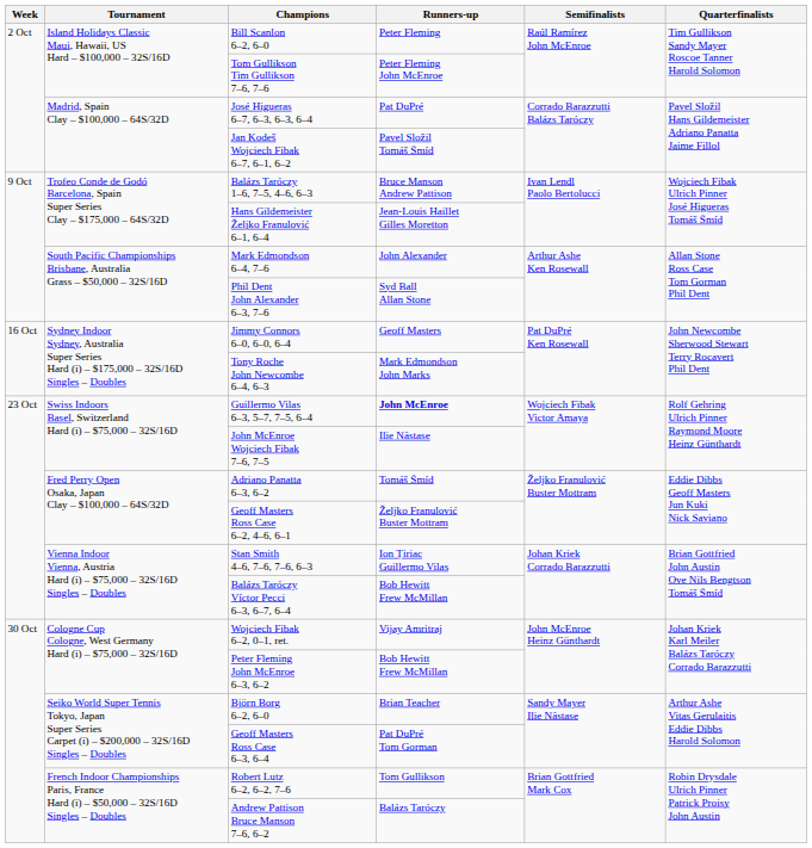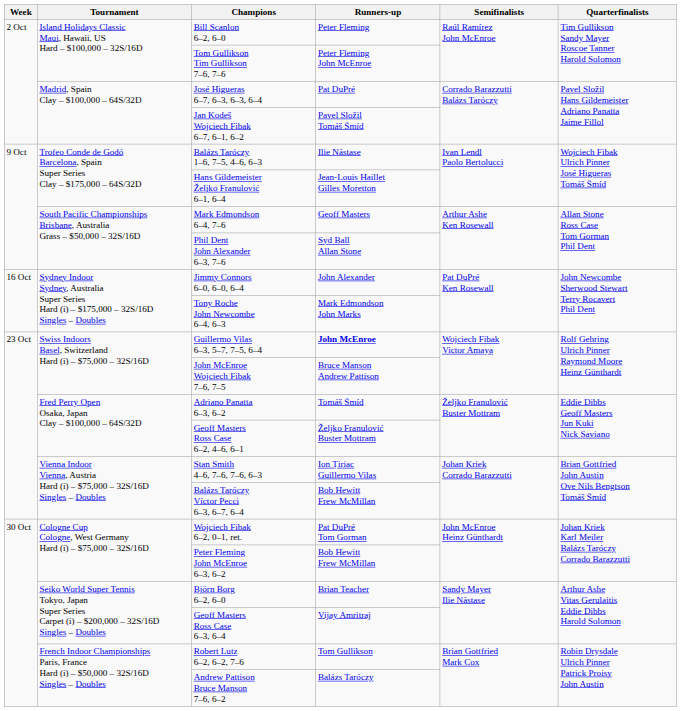 <table class=wikitable style=font-size:95%>
 <tr>
 <th style="width:48px;">Week</th>
 <th style="width:250px;">Tournament</th>
 <th style="width:200px;">Champions</th>
 <th style="width:200px;">Runners-up</th>
 <th style="width:190px;">Semifinalists</th>
 <th style="width:190px;">Quarterfinalists</th>
 </tr>
 <tr valign=top>
 <td rowspan=4>2 Oct</td>
 <td rowspan=2><a href='#'>Island Holidays Classic</a> <br> <a href='#'>Maui</a>, Hawaii, US <br> Hard – $100,000 – 32S/16D</td>
 <td> <a href='#'>Bill Scanlon</a> <br> 6–2, 6–0</td>
 <td> <a href='#'>Peter Fleming</a></td>
 <td rowspan=2> <a href='#'>Raúl Ramírez</a> <br>  <a href='#'>John McEnroe</a></td>
 <td rowspan=2> <a href='#'>Tim Gullikson</a> <br>  <a href='#'>Sandy Mayer</a> <br>  <a href='#'>Roscoe Tanner</a> <br>  <a href='#'>Harold Solomon</a></td>
 </tr>
 <tr valign=top>
 <td> <a href='#'>Tom Gullikson</a> <br>  <a href='#'>Tim Gullikson</a> <br> 7–6, 7–6</td>
 <td> <a href='#'>Peter Fleming</a> <br>  <a href='#'>John McEnroe</a></td>
 </tr>
 <tr valign=top>
 <td rowspan=2><a href='#'>Madrid</a>, Spain <br> Clay – $100,000 – 64S/32D</td>
 <td> <a href='#'>José Higueras</a> <br> 6–7, 6–3, 6–3, 6–4</td>
 <td> <a href='#'>Pat DuPré</a></td>
 <td rowspan=2> <a href='#'>Corrado Barazzutti</a> <br>  <a href='#'>Balázs Taróczy</a></td>
 <td rowspan=2> <a href='#'>Pavel Složil</a> <br>  <a href='#'>Hans Gildemeister</a> <br>  <a href='#'>Adriano Panatta</a> <br>  <a href='#'>Jaime Fillol</a></td>
 </tr>
 <tr valign=top>
 <td> <a href='#'>Jan Kodeš</a> <br>  <a href='#'>Wojciech Fibak</a> <br> 6–7, 6–1, 6–2</td>
 <td> <a href='#'>Pavel Složil</a> <br>  <a href='#'>Tomáš Šmíd</a></td>
 </tr>
 <tr valign=top>
 <td rowspan=4>9 Oct</td>
 <td rowspan=2><a href='#'>Trofeo Conde de Godó</a> <br> <a href='#'>Barcelona</a>, Spain <br>Super Series <br> Clay – $175,000 – 64S/32D</td>
 <td> <a href='#'>Balázs Taróczy</a> <br> 1–6, 7–5, 4–6, 6–3</td>
-<td> <a href='#'>Bruce Manson</a> <br>  <a href='#'>Andrew Pattison</a></td>
+<td> <a href='#'>Ilie Năstase</a></td>
 <td rowspan=2> <a href='#'>Ivan Lendl</a> <br>  <a href='#'>Paolo Bertolucci</a></td>
 <td rowspan=2> <a href='#'>Wojciech Fibak</a> <br>  <a href='#'>Ulrich Pinner</a> <br>  <a href='#'>José Higueras</a> <br>  <a href='#'>Tomáš Šmíd</a></td>
 </tr>
 <tr valign=top>
 <td> <a href='#'>Hans Gildemeister</a> <br>  <a href='#'>Željko Franulović</a> <br> 6–1, 6–4</td>
 <td> <a href='#'>Jean-Louis Haillet</a> <br>  <a href='#'>Gilles Moretton</a></td>
 </tr>
 <tr valign=top>
 <td rowspan=2><a href='#'>South Pacific Championships</a> <br> <a href='#'>Brisbane</a>, Australia <br> Grass – $50,000 – 32S/16D</td>
 <td> <a href='#'>Mark Edmondson</a> <br> 6–4, 7–6</td>
-<td> <a href='#'>John Alexander</a></td>
+<td> <a href='#'>Geoff Masters</a></td>
 <td rowspan=2> <a href='#'>Arthur Ashe</a> <br>  <a href='#'>Ken Rosewall</a></td>
 <td rowspan=2> <a href='#'>Allan Stone</a> <br>  <a href='#'>Ross Case</a> <br>  <a href='#'>Tom Gorman</a> <br>  <a href='#'>Phil Dent</a></td>
 </tr>
 <tr valign=top>
 <td> <a href='#'>Phil Dent</a> <br>  <a href='#'>John Alexander</a> <br> 6–3, 7–6</td>
 <td> <a href='#'>Syd Ball</a> <br>  <a href='#'>Allan Stone</a></td>
 </tr>
 <tr valign=top>
 <td rowspan=2>16 Oct</td>
 <td rowspan=2><a href='#'>Sydney Indoor</a> <br> <a href='#'>Sydney</a>, Australia <br>Super Series <br> Hard (i) – $175,000 – 32S/16D <br> <a href='#'>Singles</a> – <a href='#'>Doubles</a></td>
 <td> <a href='#'>Jimmy Connors</a> <br> 6–0, 6–0, 6–4</td>
-<td> <a href='#'>Geoff Masters</a></td>
+<td> <a href='#'>John Alexander</a></td>
 <td rowspan=2> <a href='#'>Pat DuPré</a> <br>  <a href='#'>Ken Rosewall</a></td>
 <td rowspan=2> <a href='#'>John Newcombe</a> <br>  <a href='#'>Sherwood Stewart</a> <br>  <a href='#'>Terry Rocavert</a> <br>  <a href='#'>Phil Dent</a></td>
 </tr>
 <tr valign=top>
 <td> <a href='#'>Tony Roche</a> <br>  <a href='#'>John Newcombe</a> <br> 6–4, 6–3</td>
 <td> <a href='#'>Mark Edmondson</a> <br>  <a href='#'>John Marks</a></td>
 </tr>
 <tr valign=top>
 <td rowspan=6>23 Oct</td>
 <td rowspan=2><a href='#'>Swiss Indoors</a><br><a href='#'>Basel</a>, Switzerland <br> Hard (i) – $75,000 – 32S/16D</td>
 <td> <a href='#'>Guillermo Vilas</a> <br> 6–3, 5–7, 7–5, 6–4</td>
 <td><strong> <a href='#'>John McEnroe</a></strong></td>
 <td rowspan=2> <a href='#'>Wojciech Fibak</a> <br>  <a href='#'>Victor Amaya</a></td>
 <td rowspan=2> <a href='#'>Rolf Gehring</a> <br>  <a href='#'>Ulrich Pinner</a> <br>  <a href='#'>Raymond Moore</a> <br>  <a href='#'>Heinz Günthardt</a></td>
 </tr>
 <tr valign=top>
 <td> <a href='#'>John McEnroe</a> <br>  <a href='#'>Wojciech Fibak</a> <br> 7–6, 7–5</td>
-<td> <a href='#'>Ilie Năstase</a></td>
+<td> <a href='#'>Bruce Manson</a> <br>  <a href='#'>Andrew Pattison</a></td>
 </tr>
 <tr valign=top>
 <td rowspan=2><a href='#'>Fred Perry Open</a> <br> Osaka, Japan <br> Clay – $100,000 – 64S/32D</td>
 <td> <a href='#'>Adriano Panatta</a> <br> 6–3, 6–2</td>
 <td> <a href='#'>Tomáš Šmíd</a></td>
 <td rowspan=2> <a href='#'>Željko Franulović</a> <br>  <a href='#'>Buster Mottram</a></td>
 <td rowspan=2> <a href='#'>Eddie Dibbs</a> <br>  <a href='#'>Geoff Masters</a> <br>  <a href='#'>Jun Kuki</a> <br>  <a href='#'>Nick Saviano</a></td>
 </tr>
 <tr valign=top>
 <td> <a href='#'>Geoff Masters</a> <br>  <a href='#'>Ross Case</a> <br> 6–2, 4–6, 6–1</td>
 <td> <a href='#'>Željko Franulović</a> <br>  <a href='#'>Buster Mottram</a></td>
 </tr>
 <tr valign=top>
 <td rowspan=2><a href='#'>Vienna Indoor</a> <br> <a href='#'>Vienna</a>, Austria <br> Hard (i) – $75,000 – 32S/16D <br> <a href='#'>Singles</a> – <a href='#'>Doubles</a></td>
 <td> <a href='#'>Stan Smith</a> <br> 4–6, 7–6, 7–6, 6–3</td>
 <td> <a href='#'>Ion Țiriac</a> <br>  <a href='#'>Guillermo Vilas</a></td>
 <td rowspan=2> <a href='#'>Johan Kriek</a> <br>  <a href='#'>Corrado Barazzutti</a></td>
 <td rowspan=2> <a href='#'>Brian Gottfried</a> <br>  <a href='#'>John Austin</a> <br>  <a href='#'>Ove Nils Bengtson</a> <br>  <a href='#'>Tomáš Šmíd</a></td>
 </tr>
 <tr valign=top>
 <td> <a href='#'>Balázs Taróczy</a> <br>  <a href='#'>Víctor Pecci</a> <br> 6–3, 6–7, 6–4</td>
 <td> <a href='#'>Bob Hewitt</a> <br>  <a href='#'>Frew McMillan</a></td>
 </tr>
 <tr valign=top>
 <td rowspan=6>30 Oct</td>
 <td rowspan=2><a href='#'>Cologne Cup</a> <br> <a href='#'>Cologne</a>, West Germany <br> Hard (i) – $75,000 – 32S/16D</td>
 <td> <a href='#'>Wojciech Fibak</a> <br> 6–2, 0–1, ret.</td>
-<td> <a href='#'>Vijay Amritraj</a></td>
+<td> <a href='#'>Pat DuPré</a> <br>  <a href='#'>Tom Gorman</a></td>
 <td rowspan=2> <a href='#'>John McEnroe</a> <br>  <a href='#'>Heinz Günthardt</a></td>
 <td rowspan=2> <a href='#'>Johan Kriek</a> <br>  <a href='#'>Karl Meiler</a> <br>  <a href='#'>Balázs Taróczy</a> <br>  <a href='#'>Corrado Barazzutti</a></td>
 </tr>
 <tr valign=top>
 <td> <a href='#'>Peter Fleming</a> <br>  <a href='#'>John McEnroe</a> <br> 6–3, 6–2</td>
 <td> <a href='#'>Bob Hewitt</a> <br>  <a href='#'>Frew McMillan</a></td>
 </tr>
 <tr valign=top>
 <td rowspan=2><a href='#'>Seiko World Super Tennis</a> <br> Tokyo, Japan <br>Super Series <br> Carpet (i) – $200,000 – 32S/16D <br> <a href='#'>Singles</a> – <a href='#'>Doubles</a></td>
 <td> <a href='#'>Björn Borg</a> <br> 6–2, 6–0</td>
 <td> <a href='#'>Brian Teacher</a></td>
 <td rowspan=2> <a href='#'>Sandy Mayer</a> <br>  <a href='#'>Ilie Năstase</a></td>
 <td rowspan=2> <a href='#'>Arthur Ashe</a> <br>  <a href='#'>Vitas Gerulaitis</a> <br>  <a href='#'>Eddie Dibbs</a> <br>  <a href='#'>Harold Solomon</a></td>
 </tr>
 <tr valign=top>
 <td> <a href='#'>Geoff Masters</a> <br>  <a href='#'>Ross Case</a> <br> 6–3, 6–4</td>
-<td> <a href='#'>Pat DuPré</a> <br>  <a href='#'>Tom Gorman</a></td>
+<td> <a href='#'>Vijay Amritraj</a></td>
 </tr>
 <tr valign=top>
 <td rowspan=2><a href='#'>French Indoor Championships</a> <br> Paris, France <br> Hard (i) – $50,000 – 32S/16D <br> <a href='#'>Singles</a> – <a href='#'>Doubles</a></td>
 <td> <a href='#'>Robert Lutz</a> <br> 6–2, 6–2, 7–6</td>
 <td> <a href='#'>Tom Gullikson</a></td>
 <td rowspan=2> <a href='#'>Brian Gottfried</a> <br>  <a href='#'>Mark Cox</a></td>
 <td rowspan=2> <a href='#'>Robin Drysdale</a> <br>  <a href='#'>Ulrich Pinner</a> <br>  <a href='#'>Patrick Proisy</a> <br>  <a href='#'>John Austin</a></td>
 </tr>
 <tr valign=top>
 <td> <a href='#'>Andrew Pattison</a> <br>  <a href='#'>Bruce Manson</a> <br> 7–6, 6–2</td>
 <td> <a href='#'>Balázs Taróczy</a></td>
 </tr>
 </table>
